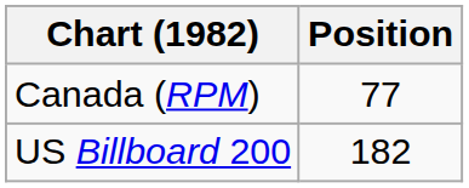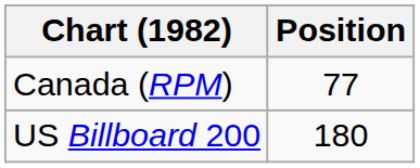 <table class="wikitable ">
 <tr>
 <th scope="col">Chart (1982)</th>
 <th scope="col">Position</th>
 </tr>
 <tr>
 <td>Canada (<em><a href='#'>RPM</a></em>)</td>
 <td style="text-align:center;">77</td>
 </tr>
 <tr>
 <td>US <a href='#'><em>Billboard</em> 200</a></td>
-<td style="text-align:center;">182</td>
+<td style="text-align:center;">180</td>
 </tr>
 </table>
